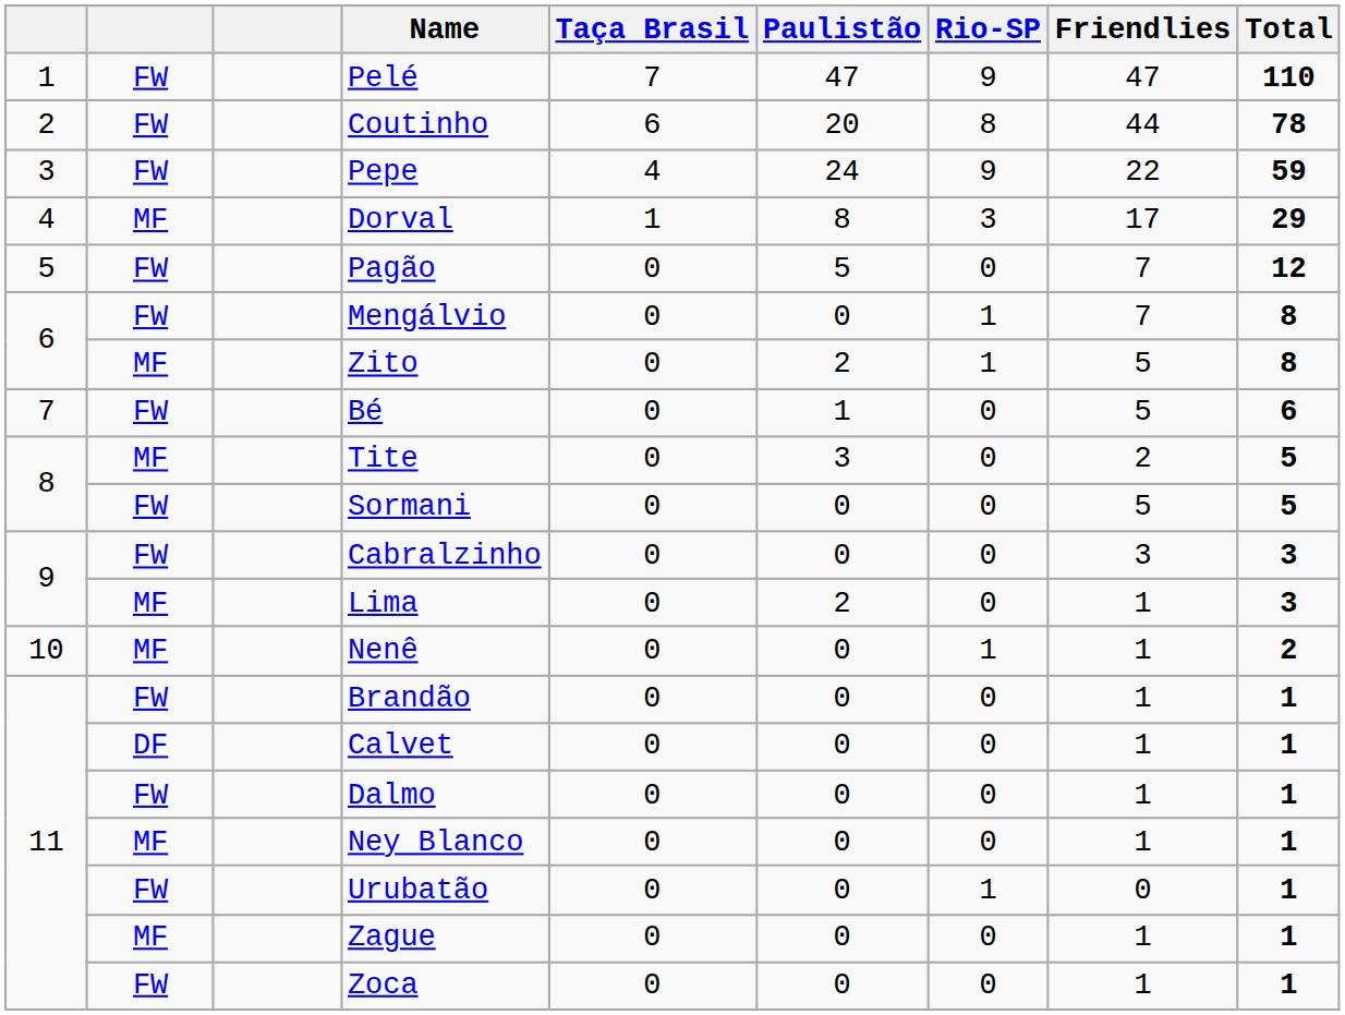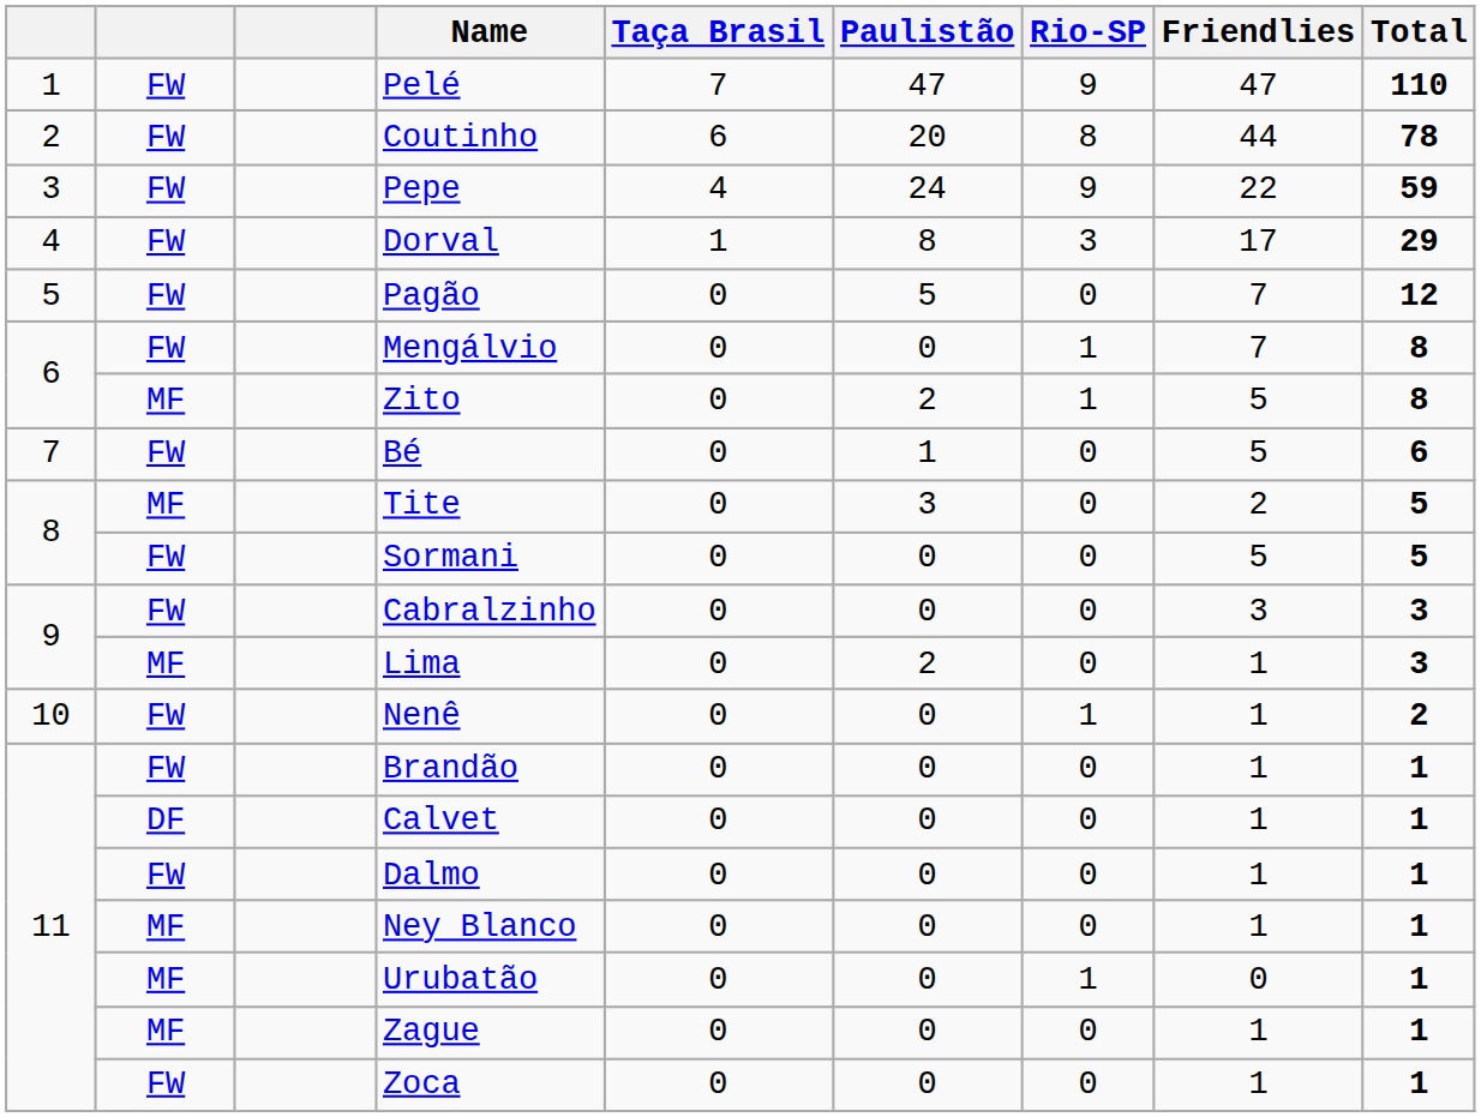 <table class="wikitable sortable" style="text-align:center;">
 <tr>
 <th width="30"></th>
 <th width="50"></th>
 <th width="50"></th>
 <th>Name</th>
 <th><a href='#'>Taça Brasil</a></th>
 <th><a href='#'>Paulistão</a></th>
 <th><a href='#'>Rio-SP</a></th>
 <th>Friendlies</th>
 <th>Total</th>
 </tr>
 <tr>
 <td>1</td>
 <td><a href='#'>FW</a></td>
 <td></td>
 <td align=left><a href='#'>Pelé</a></td>
 <td>7</td>
 <td>47</td>
 <td>9</td>
 <td>47</td>
 <td><strong>110</strong></td>
 </tr>
 <tr>
 <td>2</td>
 <td><a href='#'>FW</a></td>
 <td></td>
 <td align=left><a href='#'>Coutinho</a></td>
 <td>6</td>
 <td>20</td>
 <td>8</td>
 <td>44</td>
 <td><strong>78</strong></td>
 </tr>
 <tr>
 <td>3</td>
 <td><a href='#'>FW</a></td>
 <td></td>
 <td align=left><a href='#'>Pepe</a></td>
 <td>4</td>
 <td>24</td>
 <td>9</td>
 <td>22</td>
 <td><strong>59</strong></td>
 </tr>
 <tr>
 <td>4</td>
-<td><a href='#'>MF</a></td>
+<td><a href='#'>FW</a></td>
 <td></td>
 <td align=left><a href='#'>Dorval</a></td>
 <td>1</td>
 <td>8</td>
 <td>3</td>
 <td>17</td>
 <td><strong>29</strong></td>
 </tr>
 <tr>
 <td>5</td>
 <td><a href='#'>FW</a></td>
 <td></td>
 <td align=left><a href='#'>Pagão</a></td>
 <td>0</td>
 <td>5</td>
 <td>0</td>
 <td>7</td>
 <td><strong>12</strong></td>
 </tr>
 <tr>
 <td rowspan=2>6</td>
 <td><a href='#'>FW</a></td>
 <td></td>
 <td align=left><a href='#'>Mengálvio</a></td>
 <td>0</td>
 <td>0</td>
 <td>1</td>
 <td>7</td>
 <td><strong>8</strong></td>
 </tr>
 <tr>
 <td><a href='#'>MF</a></td>
 <td></td>
 <td align=left><a href='#'>Zito</a></td>
 <td>0</td>
 <td>2</td>
 <td>1</td>
 <td>5</td>
 <td><strong>8</strong></td>
 </tr>
 <tr>
 <td>7</td>
 <td><a href='#'>FW</a></td>
 <td></td>
 <td align=left><a href='#'>Bé</a></td>
 <td>0</td>
 <td>1</td>
 <td>0</td>
 <td>5</td>
 <td><strong>6</strong></td>
 </tr>
 <tr>
 <td rowspan=2>8</td>
 <td><a href='#'>MF</a></td>
 <td></td>
 <td align=left><a href='#'>Tite</a></td>
 <td>0</td>
 <td>3</td>
 <td>0</td>
 <td>2</td>
 <td><strong>5</strong></td>
 </tr>
 <tr>
 <td><a href='#'>FW</a></td>
 <td></td>
 <td align=left><a href='#'>Sormani</a></td>
 <td>0</td>
 <td>0</td>
 <td>0</td>
 <td>5</td>
 <td><strong>5</strong></td>
 </tr>
 <tr>
 <td rowspan=2>9</td>
 <td><a href='#'>FW</a></td>
 <td></td>
 <td align=left><a href='#'>Cabralzinho</a></td>
 <td>0</td>
 <td>0</td>
 <td>0</td>
 <td>3</td>
 <td><strong>3</strong></td>
 </tr>
 <tr>
 <td><a href='#'>MF</a></td>
 <td></td>
 <td align=left><a href='#'>Lima</a></td>
 <td>0</td>
 <td>2</td>
 <td>0</td>
 <td>1</td>
 <td><strong>3</strong></td>
 </tr>
 <tr>
 <td>10</td>
-<td><a href='#'>MF</a></td>
+<td><a href='#'>FW</a></td>
 <td></td>
 <td align=left><a href='#'>Nenê</a></td>
 <td>0</td>
 <td>0</td>
 <td>1</td>
 <td>1</td>
 <td><strong>2</strong></td>
 </tr>
 <tr>
 <td rowspan=7>11</td>
 <td><a href='#'>FW</a></td>
 <td></td>
 <td align=left><a href='#'>Brandão</a></td>
 <td>0</td>
 <td>0</td>
 <td>0</td>
 <td>1</td>
 <td><strong>1</strong></td>
 </tr>
 <tr>
 <td><a href='#'>DF</a></td>
 <td></td>
 <td align=left><a href='#'>Calvet</a></td>
 <td>0</td>
 <td>0</td>
 <td>0</td>
 <td>1</td>
 <td><strong>1</strong></td>
 </tr>
 <tr>
 <td><a href='#'>FW</a></td>
 <td></td>
 <td align=left><a href='#'>Dalmo</a></td>
 <td>0</td>
 <td>0</td>
 <td>0</td>
 <td>1</td>
 <td><strong>1</strong></td>
 </tr>
 <tr>
 <td><a href='#'>MF</a></td>
 <td></td>
 <td align=left><a href='#'>Ney Blanco</a></td>
 <td>0</td>
 <td>0</td>
 <td>0</td>
 <td>1</td>
 <td><strong>1</strong></td>
 </tr>
 <tr>
-<td><a href='#'>FW</a></td>
+<td><a href='#'>MF</a></td>
 <td></td>
 <td align=left><a href='#'>Urubatão</a></td>
 <td>0</td>
 <td>0</td>
 <td>1</td>
 <td>0</td>
 <td><strong>1</strong></td>
 </tr>
 <tr>
 <td><a href='#'>MF</a></td>
 <td></td>
 <td align=left><a href='#'>Zague</a></td>
 <td>0</td>
 <td>0</td>
 <td>0</td>
 <td>1</td>
 <td><strong>1</strong></td>
 </tr>
 <tr>
 <td><a href='#'>FW</a></td>
 <td></td>
 <td align=left><a href='#'>Zoca</a></td>
 <td>0</td>
 <td>0</td>
 <td>0</td>
 <td>1</td>
 <td><strong>1</strong></td>
 </tr>
 <tr>
 </tr>
 </table>
